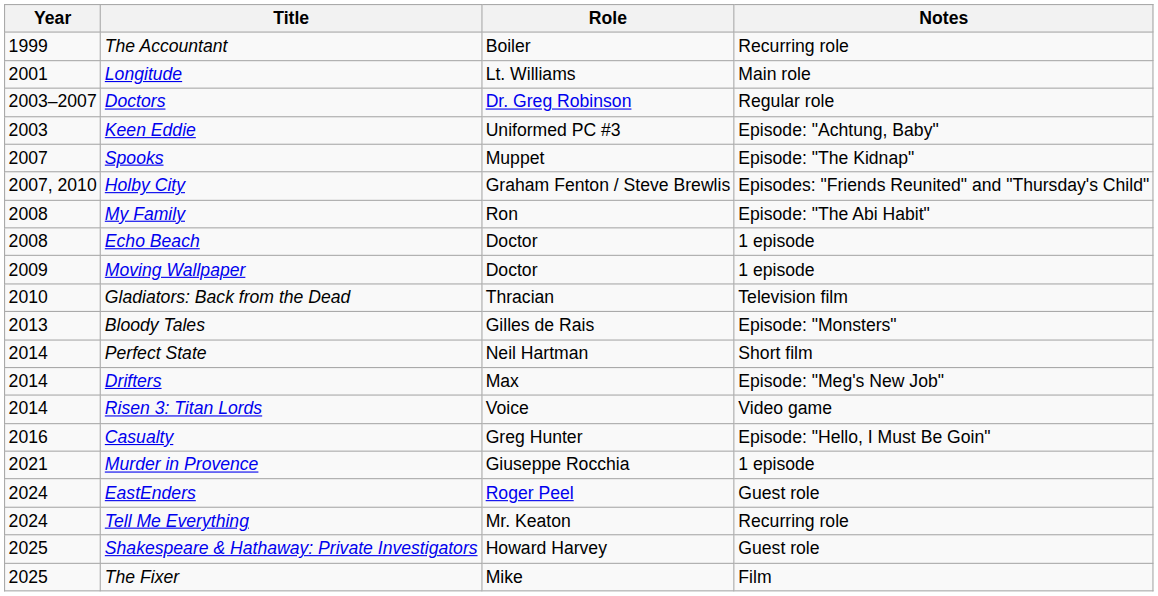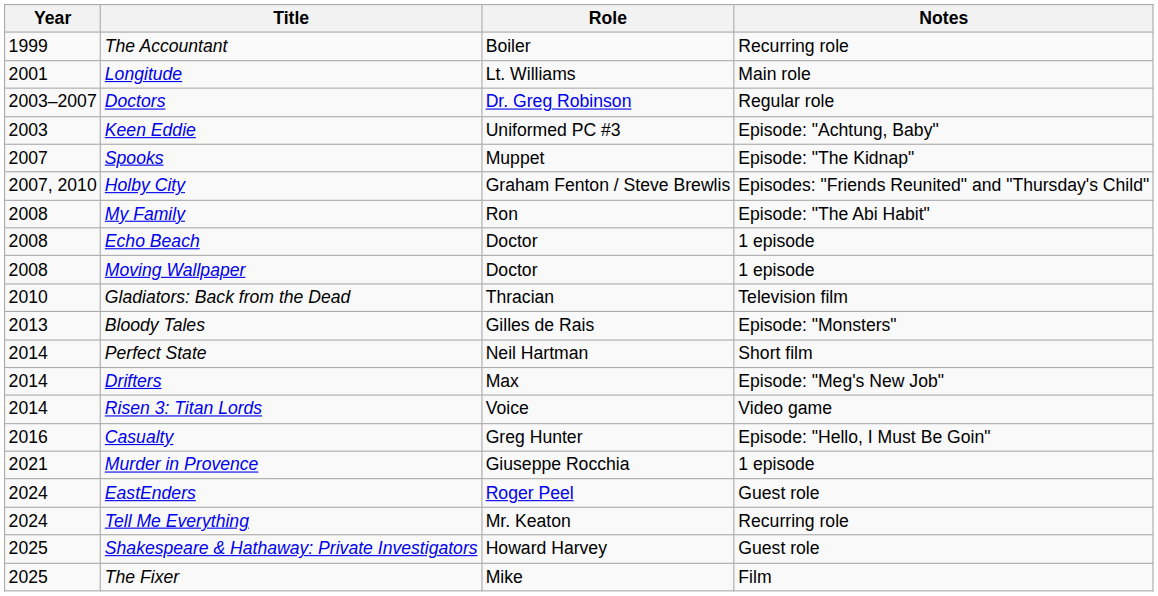 <table class="wikitable">
 <tr>
 <th>Year</th>
 <th>Title</th>
 <th>Role</th>
 <th>Notes</th>
 </tr>
 <tr>
 <td>1999</td>
 <td><em>The Accountant</em></td>
 <td>Boiler</td>
 <td>Recurring role</td>
 </tr>
 <tr>
 <td>2001</td>
 <td><em><a href='#'>Longitude</a></em></td>
 <td>Lt. Williams</td>
 <td>Main role</td>
 </tr>
 <tr>
 <td>2003–2007</td>
 <td><em><a href='#'>Doctors</a></em></td>
 <td><a href='#'>Dr. Greg Robinson</a></td>
 <td>Regular role</td>
 </tr>
 <tr>
 <td>2003</td>
 <td><em><a href='#'>Keen Eddie</a></em></td>
 <td>Uniformed PC #3</td>
 <td>Episode: "Achtung, Baby"</td>
 </tr>
 <tr>
 <td>2007</td>
 <td><em><a href='#'>Spooks</a></em></td>
 <td>Muppet</td>
 <td>Episode: "The Kidnap"</td>
 </tr>
 <tr>
 <td>2007, 2010</td>
 <td><em><a href='#'>Holby City</a></em></td>
 <td>Graham Fenton / Steve Brewlis</td>
 <td>Episodes: "Friends Reunited" and "Thursday's Child"</td>
 </tr>
 <tr>
 <td>2008</td>
 <td><em><a href='#'>My Family</a></em></td>
 <td>Ron</td>
 <td>Episode: "The Abi Habit"</td>
 </tr>
 <tr>
 <td>2008</td>
 <td><em><a href='#'>Echo Beach</a></em></td>
 <td>Doctor</td>
 <td>1 episode</td>
 </tr>
 <tr>
-<td>2009</td>
+<td>2008</td>
 <td><em><a href='#'>Moving Wallpaper</a></em></td>
 <td>Doctor</td>
 <td>1 episode</td>
 </tr>
 <tr>
 <td>2010</td>
 <td><em>Gladiators: Back from the Dead</em></td>
 <td>Thracian</td>
 <td>Television film</td>
 </tr>
 <tr>
 <td>2013</td>
 <td><em>Bloody Tales</em></td>
 <td>Gilles de Rais</td>
 <td>Episode: "Monsters"</td>
 </tr>
 <tr>
 <td>2014</td>
 <td><em>Perfect State</em></td>
 <td>Neil Hartman</td>
 <td>Short film</td>
 </tr>
 <tr>
 <td>2014</td>
 <td><em><a href='#'>Drifters</a></em></td>
 <td>Max</td>
 <td>Episode: "Meg's New Job"</td>
 </tr>
 <tr>
 <td>2014</td>
 <td><em><a href='#'>Risen 3: Titan Lords</a></em></td>
 <td>Voice</td>
 <td>Video game</td>
 </tr>
 <tr>
 <td>2016</td>
 <td><em><a href='#'>Casualty</a></em></td>
 <td>Greg Hunter</td>
 <td>Episode: "Hello, I Must Be Goin"</td>
 </tr>
 <tr>
 <td>2021</td>
 <td><em><a href='#'>Murder in Provence</a></em></td>
 <td>Giuseppe Rocchia</td>
 <td>1 episode</td>
 </tr>
 <tr>
 <td>2024</td>
 <td><em><a href='#'>EastEnders</a></em></td>
 <td><a href='#'>Roger Peel</a></td>
 <td>Guest role</td>
 </tr>
 <tr>
 <td>2024</td>
 <td><em><a href='#'>Tell Me Everything</a></em></td>
 <td>Mr. Keaton</td>
 <td>Recurring role</td>
 </tr>
 <tr>
 <td>2025</td>
 <td><em><a href='#'>Shakespeare & Hathaway: Private Investigators</a></em></td>
 <td>Howard Harvey</td>
 <td>Guest role</td>
 </tr>
 <tr>
 <td>2025</td>
 <td><em>The Fixer</em></td>
 <td>Mike</td>
 <td>Film</td>
 </tr>
 </table>
